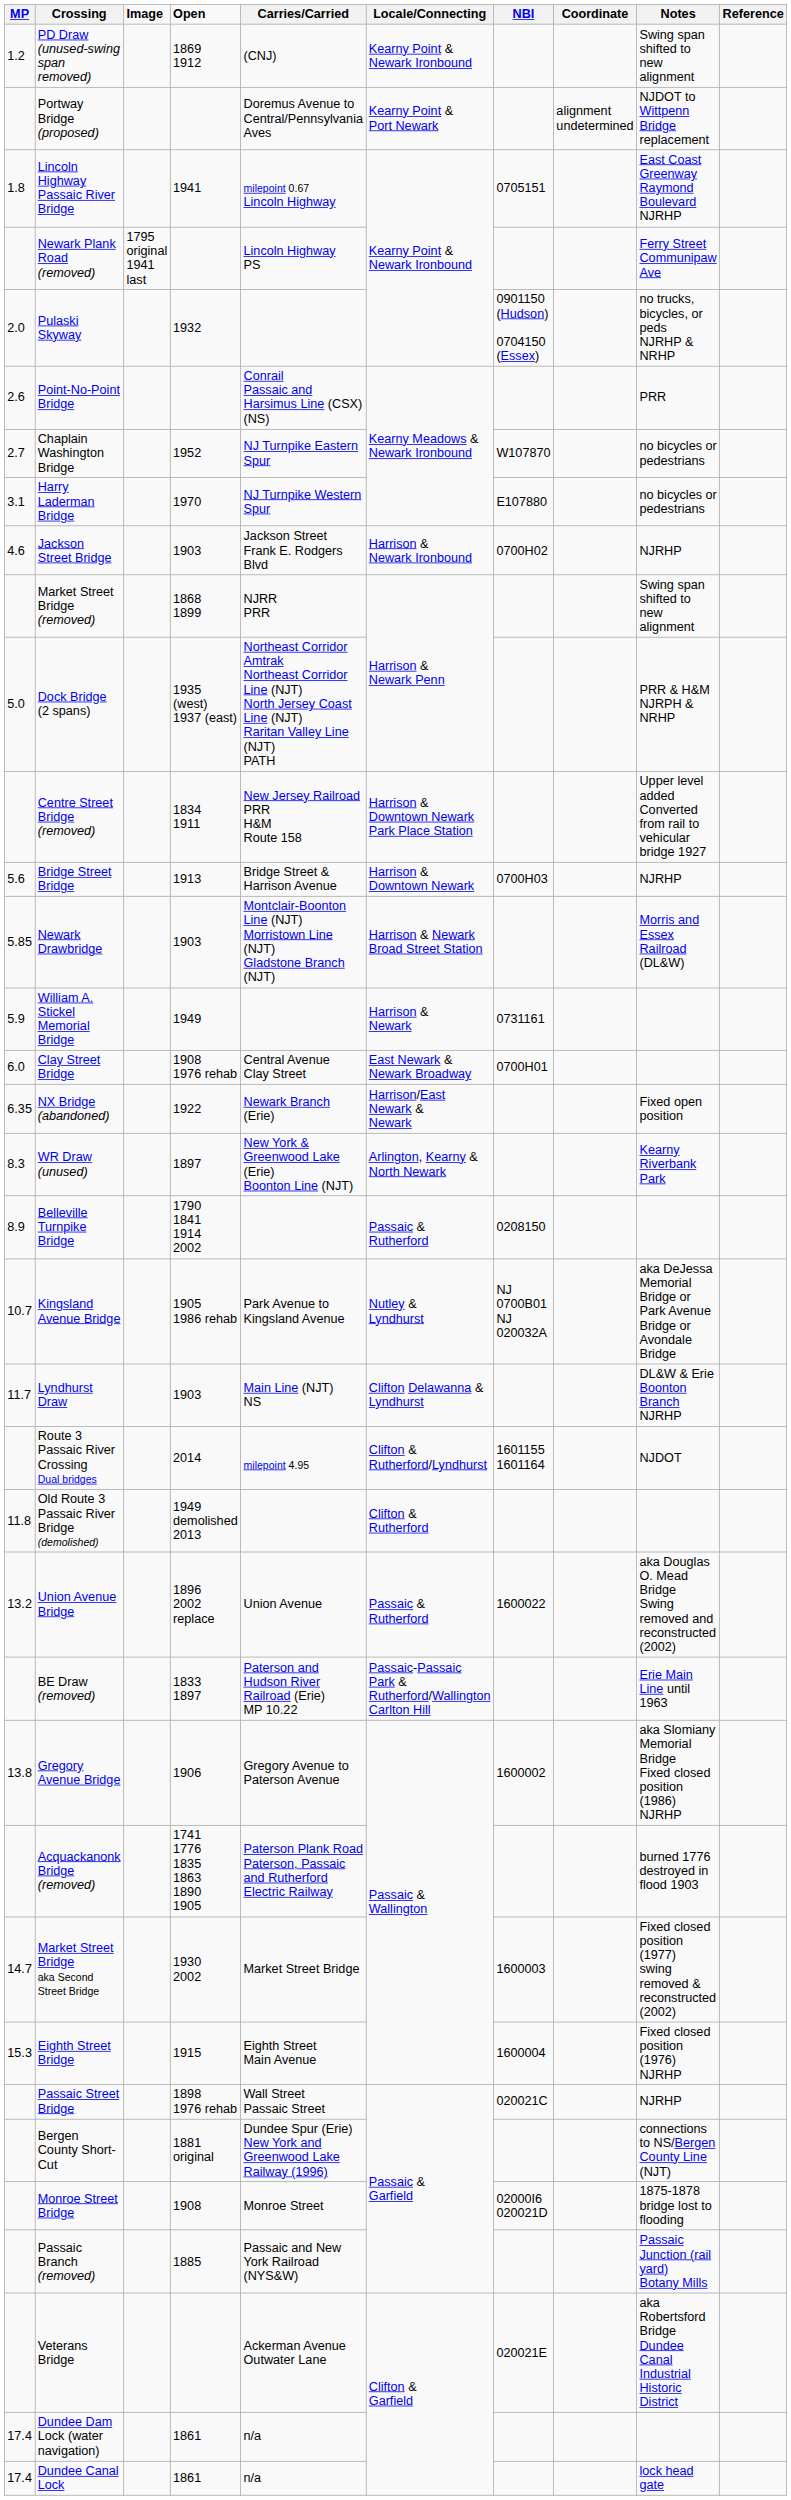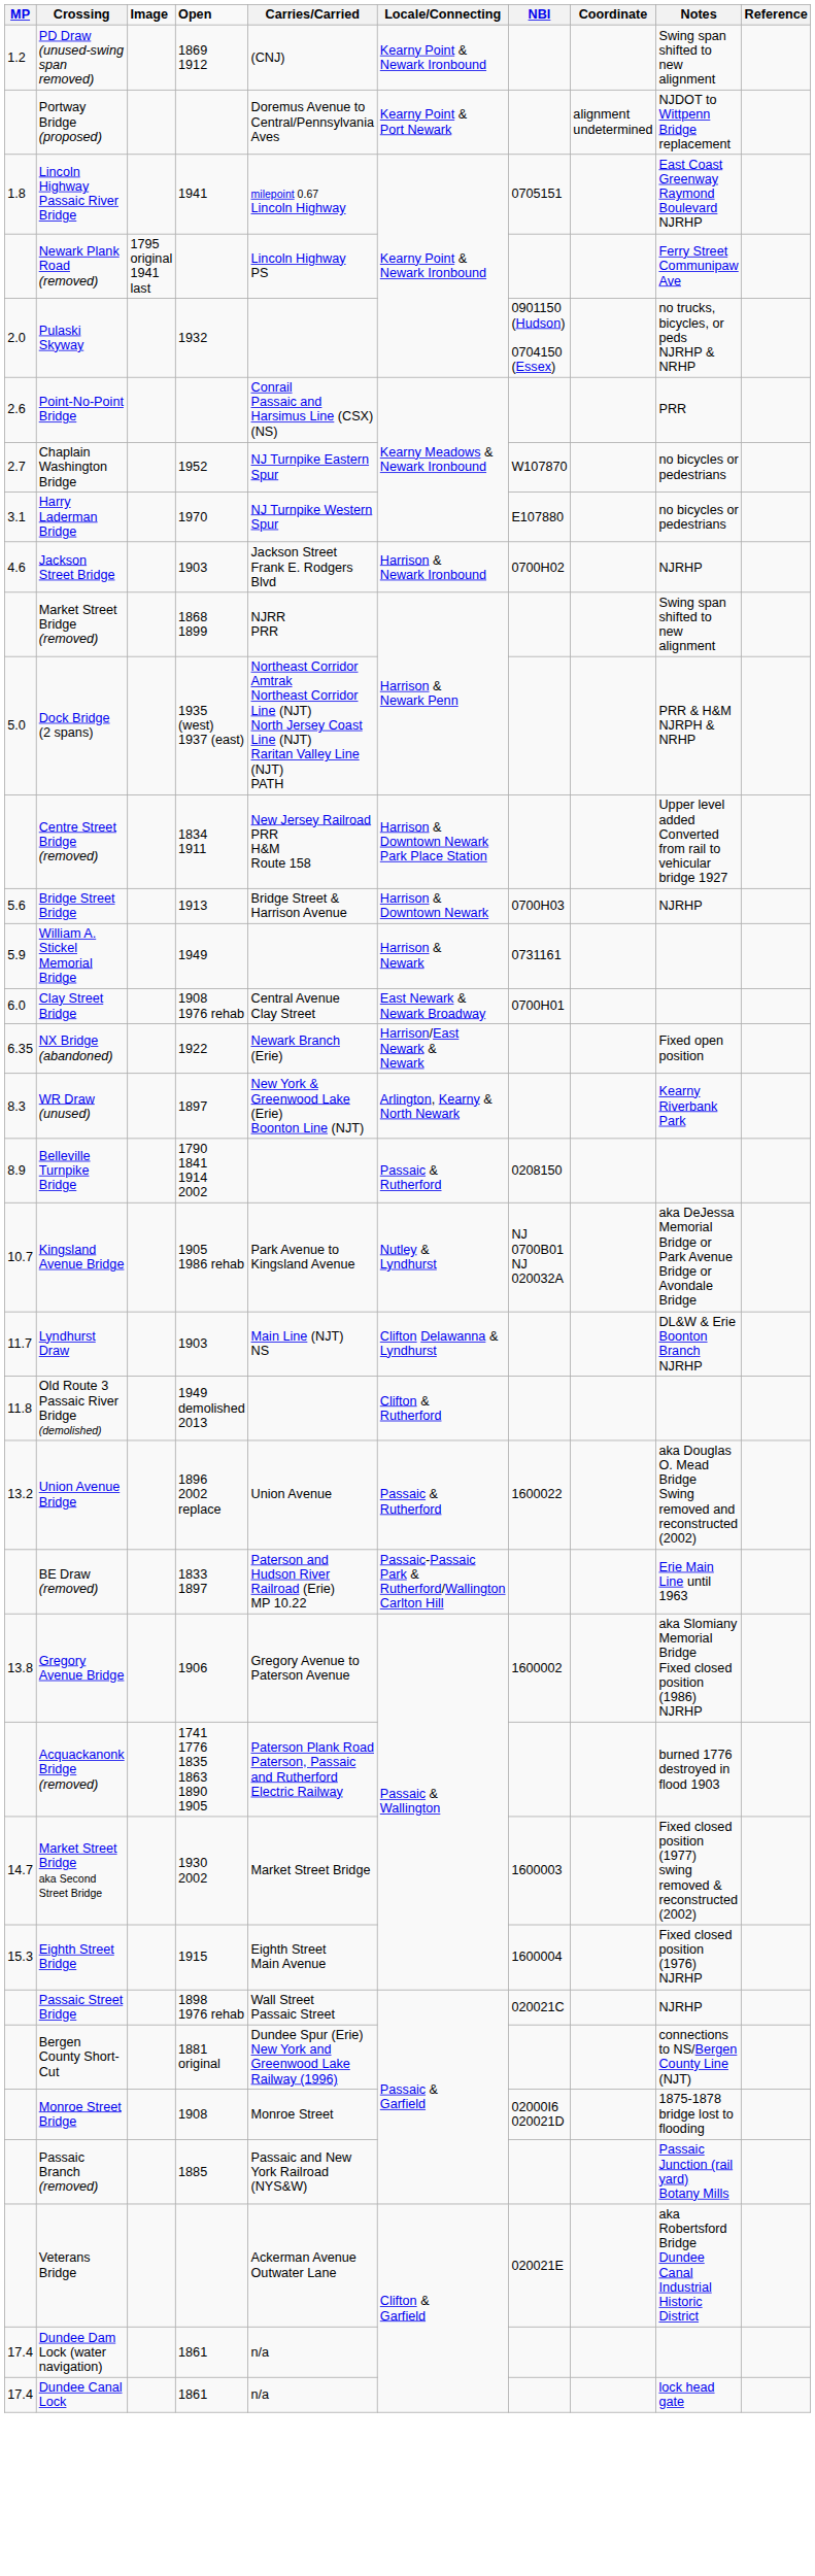 <table class=wikitable>
 <tr>
 <th><strong><a href='#'>MP</a></strong></th>
 <th><strong>Crossing</strong></th>
 <td><strong>Image</strong></td>
 <td><strong>Open</strong></td>
 <th><strong>Carries/Carried</strong></th>
 <th><strong>Locale/Connecting</strong></th>
 <th scope="col" width="20px"><strong><a href='#'>NBI</a></strong></th>
 <th scope="col" width="80px"><strong>Coordinate</strong></th>
 <th><strong>Notes</strong></th>
 <th scope="col" width="10px"><strong>Reference</strong></th>
 </tr>
 <tr>
 <td>1.2</td>
 <td><a href='#'>PD Draw</a><br> <em>(unused-swing span removed)</em></td>
 <td></td>
 <td>1869<br>1912</td>
 <td> (CNJ)</td>
 <td><a href='#'>Kearny Point</a> &<br><a href='#'>Newark Ironbound</a></td>
 <td></td>
 <td></td>
 <td>Swing span shifted to new alignment</td>
 <td></td>
 </tr>
 <tr>
 <td></td>
 <td>Portway Bridge<br><em>(proposed)</em></td>
 <td></td>
 <td></td>
 <td>Doremus Avenue to Central/Pennsylvania Aves</td>
 <td><a href='#'>Kearny Point</a> &<br><a href='#'>Port Newark</a></td>
 <td></td>
 <td>alignment undetermined</td>
 <td>NJDOT to<br><a href='#'>Wittpenn Bridge</a> replacement</td>
 <td></td>
 </tr>
 <tr>
 <td>1.8</td>
 <td><a href='#'>Lincoln Highway Passaic River Bridge</a></td>
 <td></td>
 <td>1941</td>
 <td><br><small><a href='#'>milepoint</a> 0.67</small><br><a href='#'>Lincoln Highway</a></td>
 <td rowspan=3><a href='#'>Kearny Point</a> &<br><a href='#'>Newark Ironbound</a></td>
 <td>0705151</td>
 <td></td>
 <td><a href='#'>East Coast Greenway</a><br><a href='#'>Raymond Boulevard</a><br>NJRHP</td>
 <td></td>
 </tr>
 <tr>
 <td></td>
 <td><a href='#'>Newark Plank Road</a><br><em>(removed)</em></td>
 <td>1795 original<br>1941 last</td>
 <td></td>
 <td><a href='#'>Lincoln Highway</a><br>PS</td>
 <td></td>
 <td></td>
 <td><a href='#'>Ferry Street</a><br><a href='#'>Communipaw Ave</a></td>
 <td></td>
 </tr>
 <tr>
 <td>2.0</td>
 <td><a href='#'>Pulaski Skyway</a></td>
 <td></td>
 <td>1932</td>
 <td></td>
 <td>0901150 (<a href='#'>Hudson</a>)<br><br>0704150 (<a href='#'>Essex</a>)</td>
 <td></td>
 <td>no trucks, bicycles, or peds<br>NJRHP & NRHP</td>
 <td></td>
 </tr>
 <tr>
 <td>2.6</td>
 <td><a href='#'>Point-No-Point Bridge</a></td>
 <td></td>
 <td></td>
 <td><a href='#'>Conrail</a><br><a href='#'>Passaic and Harsimus Line</a> (CSX) (NS)</td>
 <td rowspan=3><a href='#'>Kearny Meadows</a> &<br><a href='#'>Newark Ironbound</a></td>
 <td></td>
 <td></td>
 <td>PRR</td>
 <td></td>
 </tr>
 <tr>
 <td>2.7</td>
 <td>Chaplain Washington Bridge</td>
 <td></td>
 <td>1952</td>
 <td><a href='#'>NJ Turnpike Eastern Spur</a><br></td>
 <td>W107870</td>
 <td></td>
 <td>no bicycles or pedestrians</td>
 <td></td>
 </tr>
 <tr>
 <td>3.1</td>
 <td><a href='#'>Harry Laderman Bridge</a></td>
 <td></td>
 <td>1970</td>
 <td><a href='#'>NJ Turnpike Western Spur</a><br></td>
 <td>E107880</td>
 <td></td>
 <td>no bicycles or pedestrians</td>
 <td></td>
 </tr>
 <tr>
 <td>4.6</td>
 <td><a href='#'>Jackson Street Bridge</a></td>
 <td></td>
 <td>1903</td>
 <td>Jackson Street<br>Frank E. Rodgers Blvd</td>
 <td><a href='#'>Harrison</a> &<br><a href='#'>Newark Ironbound</a></td>
 <td>0700H02</td>
 <td></td>
 <td>NJRHP</td>
 <td></td>
 </tr>
 <tr>
 <td></td>
 <td>Market Street Bridge <em>(removed)</em></td>
 <td></td>
 <td>1868<br>1899</td>
 <td>NJRR<br>PRR</td>
 <td rowspan=2><a href='#'>Harrison</a> &<br> <a href='#'>Newark Penn</a></td>
 <td></td>
 <td></td>
 <td>Swing span shifted to new alignment</td>
 <td></td>
 </tr>
 <tr>
 <td>5.0</td>
 <td><a href='#'>Dock Bridge</a><br>(2 spans)</td>
 <td></td>
 <td>1935 (west)<br>1937 (east)</td>
 <td><a href='#'>Northeast Corridor</a><br><a href='#'>Amtrak</a><br><a href='#'>Northeast Corridor Line</a> (NJT)<br><a href='#'>North Jersey Coast Line</a> (NJT)<br><a href='#'>Raritan Valley Line</a> (NJT)<br>PATH</td>
 <td></td>
 <td></td>
 <td>PRR & H&M<br>NJRPH & NRHP</td>
 <td></td>
 </tr>
 <tr>
 <td></td>
 <td><a href='#'>Centre Street Bridge</a><br><em>(removed)</em></td>
 <td></td>
 <td>1834<br>1911</td>
 <td><a href='#'>New Jersey Railroad</a><br>PRR<br>H&M<br>Route 158</td>
 <td><a href='#'>Harrison</a> &<br> <a href='#'>Downtown Newark</a><br><a href='#'>Park Place Station</a></td>
 <td></td>
 <td></td>
 <td>Upper level added<br>Converted from rail to vehicular bridge 1927</td>
 <td></td>
 </tr>
 <tr>
 <td>5.6</td>
 <td><a href='#'>Bridge Street Bridge</a></td>
 <td></td>
 <td>1913</td>
 <td>Bridge Street & Harrison Avenue<br></td>
 <td><a href='#'>Harrison</a> &<br><a href='#'>Downtown Newark</a></td>
 <td>0700H03</td>
 <td></td>
 <td>NJRHP</td>
 <td></td>
 </tr>
 <tr>
-<td>5.85</td>
-<td><a href='#'>Newark Drawbridge</a></td>
-<td></td>
-<td>1903</td>
-<td><a href='#'>Montclair-Boonton Line</a> (NJT)<br><a href='#'>Morristown Line</a> (NJT)<br><a href='#'>Gladstone Branch</a> (NJT)</td>
-<td><a href='#'>Harrison</a> & <a href='#'>Newark Broad Street Station</a></td>
-<td></td>
-<td></td>
-<td><a href='#'>Morris and Essex Railroad</a><br>(DL&W)</td>
-<td></td>
-</tr>
-<tr>
 <td>5.9</td>
 <td><a href='#'>William A. Stickel Memorial Bridge</a></td>
 <td></td>
 <td>1949</td>
 <td></td>
 <td><a href='#'>Harrison</a> &<br><a href='#'>Newark</a></td>
 <td>0731161</td>
 <td></td>
 <td></td>
 <td></td>
 </tr>
 <tr>
 <td>6.0</td>
 <td><a href='#'>Clay Street Bridge</a></td>
 <td></td>
 <td>1908<br>1976 rehab</td>
 <td>Central Avenue<br>Clay Street</td>
 <td><a href='#'>East Newark</a> &<br><a href='#'>Newark Broadway</a></td>
 <td>0700H01</td>
 <td></td>
 <td></td>
 <td></td>
 </tr>
 <tr>
 <td>6.35</td>
 <td><a href='#'>NX Bridge</a> <em>(abandoned)</em></td>
 <td></td>
 <td>1922</td>
 <td><a href='#'>Newark Branch</a> (Erie)</td>
 <td><a href='#'>Harrison</a>/<a href='#'>East Newark</a> &<br><a href='#'>Newark</a></td>
 <td></td>
 <td></td>
 <td>Fixed open position</td>
 <td></td>
 </tr>
 <tr>
 <td>8.3</td>
 <td><a href='#'>WR Draw</a><br><em>(unused)</em></td>
 <td></td>
 <td>1897</td>
 <td><a href='#'>New York & Greenwood Lake</a> (Erie)<br> <a href='#'>Boonton Line</a> (NJT)</td>
 <td><a href='#'>Arlington</a>, <a href='#'>Kearny</a> &<br><a href='#'>North Newark</a></td>
 <td></td>
 <td></td>
 <td><a href='#'>Kearny Riverbank Park</a></td>
 <td></td>
 </tr>
 <tr>
 <td>8.9</td>
 <td><a href='#'>Belleville Turnpike Bridge</a></td>
 <td></td>
 <td>1790<br>1841<br>1914<br>2002</td>
 <td></td>
 <td><br><a href='#'>Passaic</a> &<br><a href='#'>Rutherford</a></td>
 <td>0208150</td>
 <td></td>
 <td></td>
 <td></td>
 </tr>
 <tr>
 <td>10.7</td>
 <td><a href='#'>Kingsland Avenue Bridge</a></td>
 <td></td>
 <td>1905<br>1986 rehab</td>
 <td>Park Avenue to Kingsland Avenue</td>
 <td><a href='#'>Nutley</a> &<br><a href='#'>Lyndhurst</a></td>
 <td>NJ 0700B01<br>NJ 020032A</td>
 <td></td>
 <td>aka DeJessa Memorial Bridge or Park Avenue Bridge or Avondale Bridge</td>
 <td></td>
 </tr>
 <tr>
 <td>11.7</td>
 <td><a href='#'>Lyndhurst Draw</a></td>
 <td></td>
 <td>1903</td>
 <td><a href='#'>Main Line</a> (NJT)<br>NS</td>
 <td><a href='#'>Clifton</a> <a href='#'>Delawanna</a> &<br><a href='#'>Lyndhurst</a></td>
 <td></td>
 <td></td>
 <td>DL&W & Erie<br><a href='#'>Boonton Branch</a><br>NJRHP</td>
-<td></td>
-</tr>
-<tr>
-<td></td>
-<td>Route 3 Passaic River Crossing<br><small><a href='#'>Dual bridges</a></small></td>
-<td></td>
-<td>2014</td>
-<td><br><small><a href='#'>milepoint</a> 4.95</small></td>
-<td><a href='#'>Clifton</a> &<br><a href='#'>Rutherford</a>/<a href='#'>Lyndhurst</a></td>
-<td>1601155<br>1601164</td>
-<td></td>
-<td>NJDOT</td>
 <td></td>
 </tr>
 <tr>
 <td>11.8</td>
 <td>Old Route 3 Passaic River Bridge<br><small><em>(demolished)</em></small></td>
 <td></td>
 <td>1949<br>demolished 2013</td>
 <td></td>
 <td><a href='#'>Clifton</a> &<br><a href='#'>Rutherford</a></td>
 <td></td>
 <td></td>
 <td></td>
 <td></td>
 </tr>
 <tr>
 <td>13.2</td>
 <td><a href='#'>Union Avenue Bridge</a></td>
 <td></td>
 <td>1896<br>2002 replace</td>
 <td>Union Avenue</td>
 <td><br><a href='#'>Passaic</a> &<br><a href='#'>Rutherford</a></td>
 <td>1600022</td>
 <td></td>
 <td>aka Douglas O. Mead Bridge<br>Swing removed and reconstructed (2002)</td>
 <td></td>
 </tr>
 <tr>
 <td></td>
 <td>BE Draw<br><em>(removed)</em></td>
 <td></td>
 <td>1833<br>1897</td>
 <td><a href='#'>Paterson and Hudson River Railroad</a> (Erie)<br>MP 10.22</td>
 <td><a href='#'>Passaic</a>-<a href='#'>Passaic Park</a> &<br><a href='#'>Rutherford</a>/<a href='#'>Wallington</a><br><a href='#'>Carlton Hill</a></td>
 <td></td>
 <td></td>
 <td><a href='#'>Erie Main Line</a> until 1963</td>
 <td></td>
 </tr>
 <tr>
 <td>13.8</td>
 <td><a href='#'>Gregory Avenue Bridge</a></td>
 <td></td>
 <td>1906</td>
 <td>Gregory Avenue to Paterson Avenue</td>
 <td rowspan=4><a href='#'>Passaic</a> &<br><a href='#'>Wallington</a></td>
 <td>1600002</td>
 <td></td>
 <td>aka Slomiany Memorial Bridge<br>Fixed closed position (1986)<br>NJRHP</td>
 <td></td>
 </tr>
 <tr>
 <td></td>
 <td><a href='#'>Acquackanonk Bridge</a><br><em>(removed)</em></td>
 <td></td>
 <td>1741<br>1776<br>1835<br>1863<br>1890<br>1905</td>
 <td><a href='#'>Paterson Plank Road</a><br><a href='#'>Paterson, Passaic and Rutherford Electric Railway</a></td>
 <td></td>
 <td></td>
 <td>burned 1776<br>destroyed in flood 1903</td>
 <td></td>
 </tr>
 <tr>
 <td>14.7</td>
 <td><a href='#'>Market Street Bridge</a><br><small>aka Second Street Bridge</small></td>
 <td></td>
 <td>1930<br>2002</td>
 <td>Market Street Bridge</td>
 <td>1600003</td>
 <td></td>
 <td>Fixed closed position (1977)<br>swing removed & reconstructed (2002)</td>
 <td></td>
 </tr>
 <tr>
 <td>15.3</td>
 <td><a href='#'>Eighth Street Bridge</a></td>
 <td></td>
 <td>1915</td>
 <td>Eighth Street<br>Main Avenue</td>
 <td>1600004</td>
 <td></td>
 <td>Fixed closed position (1976)<br>NJRHP</td>
 <td></td>
 </tr>
 <tr>
 <td></td>
 <td><a href='#'>Passaic Street Bridge</a></td>
 <td></td>
 <td>1898<br>1976 rehab</td>
 <td>Wall Street<br>Passaic Street</td>
 <td rowspan=4><a href='#'>Passaic</a> &<br><a href='#'>Garfield</a></td>
 <td>020021C</td>
 <td></td>
 <td>NJRHP</td>
 <td></td>
 </tr>
 <tr>
 <td></td>
 <td>Bergen County Short-Cut</td>
 <td></td>
 <td>1881 original</td>
 <td>Dundee Spur (Erie)<br><a href='#'>New York and Greenwood Lake Railway (1996)</a></td>
 <td></td>
 <td></td>
 <td>connections to NS/<a href='#'>Bergen County Line</a> (NJT)</td>
 <td></td>
 </tr>
 <tr>
 <td></td>
 <td><a href='#'>Monroe Street Bridge</a></td>
 <td></td>
 <td>1908</td>
 <td>Monroe Street</td>
 <td>02000I6<br>020021D</td>
 <td></td>
 <td>1875-1878 bridge lost to flooding</td>
 <td></td>
 </tr>
 <tr>
 <td></td>
 <td>Passaic Branch<br><em>(removed)</em></td>
 <td></td>
 <td>1885</td>
 <td>Passaic and New York Railroad (NYS&W)</td>
 <td></td>
 <td></td>
 <td><a href='#'>Passaic Junction (rail yard)</a><br><a href='#'>Botany Mills</a></td>
 <td></td>
 </tr>
 <tr>
 <td></td>
 <td>Veterans Bridge</td>
 <td><br></td>
 <td></td>
 <td>Ackerman Avenue<br>Outwater Lane</td>
 <td rowspan=3><a href='#'>Clifton</a> &<br><a href='#'>Garfield</a></td>
 <td>020021E</td>
 <td></td>
 <td>aka Robertsford Bridge<br><a href='#'>Dundee Canal Industrial Historic District</a></td>
 <td></td>
 </tr>
 <tr>
 <td>17.4</td>
 <td><a href='#'>Dundee Dam</a> Lock (water navigation)</td>
 <td></td>
 <td>1861</td>
 <td>n/a</td>
 <td></td>
 <td></td>
 <td></td>
 <td></td>
 </tr>
 <tr>
 <td>17.4</td>
 <td><a href='#'>Dundee Canal Lock</a></td>
 <td></td>
 <td>1861</td>
 <td>n/a</td>
 <td></td>
 <td></td>
 <td><a href='#'>lock head gate</a></td>
 <td></td>
 </tr>
 </table>
